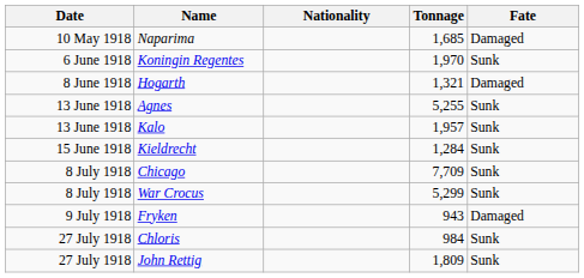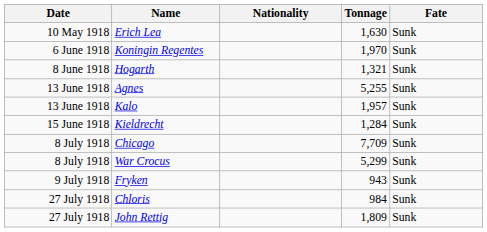 <table class="wikitable sortable">
 <tr>
 <th width="140px">Date</th>
 <th width="140px">Name</th>
 <th width="160px">Nationality</th>
 <th width="25px">Tonnage</th>
 <th width="120px">Fate</th>
 </tr>
 <tr>
 <td align="right">10 May 1918</td>
-<td align="left"><em>Naparima</em></td>
+<td align="left"><a href='#'><em>Erich Lea</em></a></td>
 <td align="left"></td>
-<td align="right">1,685</td>
-<td align="left">Damaged</td>
+<td align="right">1,630</td>
+<td align="left">Sunk</td>
 </tr>
 <tr>
 <td align="right">6 June 1918</td>
 <td align="left"><a href='#'><em>Koningin Regentes</em></a></td>
 <td align="left"></td>
 <td align="right">1,970</td>
 <td align="left">Sunk</td>
 </tr>
 <tr>
 <td align="right">8 June 1918</td>
 <td align="left"><a href='#'><em>Hogarth</em></a></td>
 <td align="left"></td>
 <td align="right">1,321</td>
-<td align="left">Damaged</td>
+<td align="left">Sunk</td>
 </tr>
 <tr>
 <td align="right">13 June 1918</td>
 <td align="left"><a href='#'><em>Agnes</em></a></td>
 <td align="left"></td>
 <td align="right">5,255</td>
 <td align="left">Sunk</td>
 </tr>
 <tr>
 <td align="right">13 June 1918</td>
 <td align="left"><a href='#'><em>Kalo</em></a></td>
 <td align="left"></td>
 <td align="right">1,957</td>
 <td align="left">Sunk</td>
 </tr>
 <tr>
 <td align="right">15 June 1918</td>
 <td align="left"><a href='#'><em>Kieldrecht</em></a></td>
 <td align="left"></td>
 <td align="right">1,284</td>
 <td align="left">Sunk</td>
 </tr>
 <tr>
 <td align="right">8 July 1918</td>
 <td align="left"><a href='#'><em>Chicago</em></a></td>
 <td align="left"></td>
 <td align="right">7,709</td>
 <td align="left">Sunk</td>
 </tr>
 <tr>
 <td align="right">8 July 1918</td>
 <td align="left"><a href='#'><em>War Crocus</em></a></td>
 <td align="left"></td>
 <td align="right">5,299</td>
 <td align="left">Sunk</td>
 </tr>
 <tr>
 <td align="right">9 July 1918</td>
 <td align="left"><a href='#'><em>Fryken</em></a></td>
 <td align="left"></td>
 <td align="right">943</td>
-<td align="left">Damaged</td>
+<td align="left">Sunk</td>
 </tr>
 <tr>
 <td align="right">27 July 1918</td>
 <td align="left"><a href='#'><em>Chloris</em></a></td>
 <td align="left"></td>
 <td align="right">984</td>
 <td align="left">Sunk</td>
 </tr>
 <tr>
 <td align="right">27 July 1918</td>
 <td align="left"><a href='#'><em>John Rettig</em></a></td>
 <td align="left"></td>
 <td align="right">1,809</td>
 <td align="left">Sunk</td>
 </tr>
 </table>
